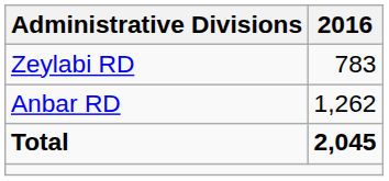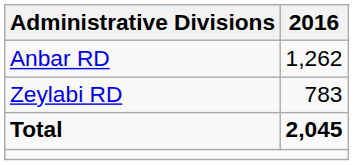 <table class="wikitable">
 <tr>
 <th>Administrative Divisions</th>
 <th>2016</th>
 </tr>
 <tr>
+<td><a href='#'>Anbar RD</a></td>
+<td style="text-align: right;">1,262</td>
+</tr>
+<tr>
 <td><a href='#'>Zeylabi RD</a></td>
 <td style="text-align: right;">783</td>
-</tr>
-<tr>
-<td><a href='#'>Anbar RD</a></td>
-<td style="text-align: right;">1,262</td>
 </tr>
 <tr>
 <td><strong>Total</strong></td>
 <td style="text-align: right;"><strong>2,045</strong></td>
 </tr>
 <tr>
 <td colspan=2></td>
 </tr>
 </table>
